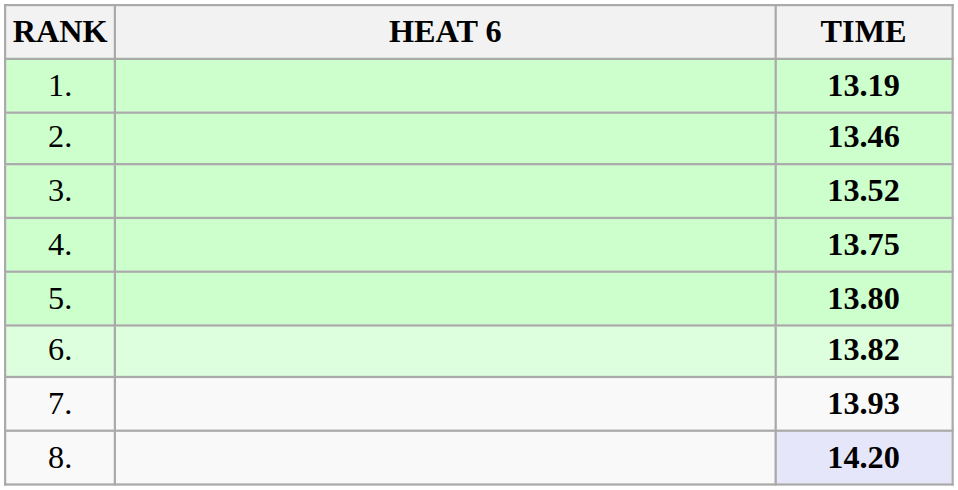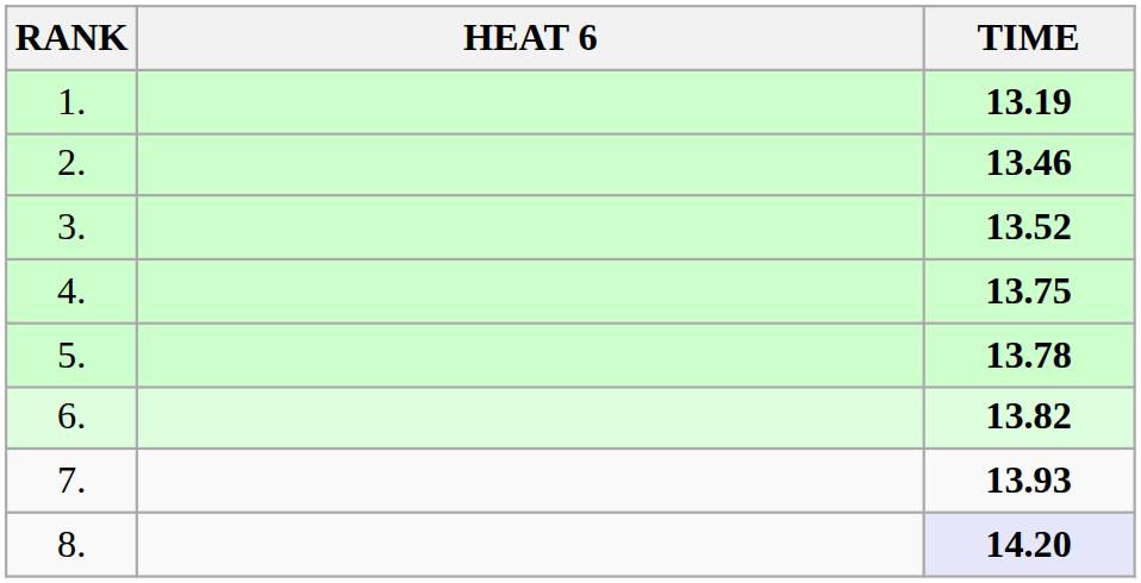 <table class="wikitable" style="border-collapse: collapse; font-size: 90%;">
 <tr>
 <th>RANK</th>
 <th style="width: 20em">HEAT 6</th>
 <th style="width: 5em">TIME</th>
 </tr>
 <tr style="background:#ccffcc;">
 <td align="center">1.</td>
 <td></td>
 <td align="center"><strong>13.19</strong></td>
 </tr>
 <tr style="background:#ccffcc;">
 <td align="center">2.</td>
 <td></td>
 <td align="center"><strong>13.46</strong></td>
 </tr>
 <tr style="background:#ccffcc;">
 <td align="center">3.</td>
 <td></td>
 <td align="center"><strong>13.52</strong></td>
 </tr>
 <tr style="background:#ccffcc;">
 <td align="center">4.</td>
 <td></td>
 <td align="center"><strong>13.75</strong></td>
 </tr>
 <tr style="background:#ccffcc;">
 <td align="center">5.</td>
 <td></td>
-<td align="center"><strong>13.80</strong></td>
+<td align="center"><strong>13.78</strong></td>
 </tr>
 <tr style="background:#ddffdd;">
 <td align="center">6.</td>
 <td></td>
 <td align="center"><strong>13.82</strong></td>
 </tr>
 <tr>
 <td align="center">7.</td>
 <td></td>
 <td align="center"><strong>13.93</strong></td>
 </tr>
 <tr>
 <td align="center">8.</td>
 <td></td>
 <td align="center" style="background: lavender;"><strong>14.20</strong></td>
 </tr>
 </table>
